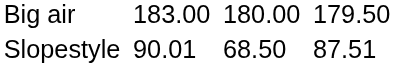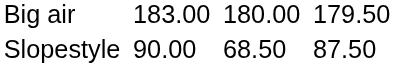 <table>
 <tr>
 <td>Big air</td>
 <td></td>
 <td>183.00</td>
 <td></td>
 <td>180.00</td>
 <td></td>
 <td>179.50</td>
 </tr>
 <tr>
 <td>Slopestyle</td>
 <td></td>
-<td>90.01</td>
+<td>90.00</td>
 <td></td>
 <td>68.50</td>
 <td></td>
-<td>87.51</td>
+<td>87.50</td>
 </tr>
 </table>
